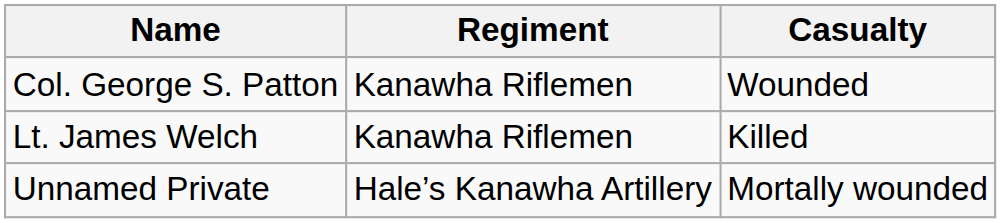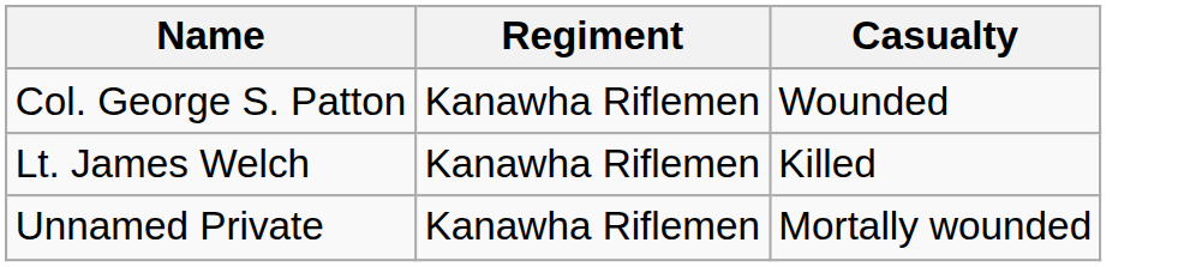 <table class="wikitable">
 <tr>
 <th>Name</th>
 <th>Regiment</th>
 <th>Casualty</th>
 </tr>
 <tr>
 <td>Col. George S. Patton</td>
 <td>Kanawha Riflemen</td>
 <td>Wounded</td>
 </tr>
 <tr>
 <td>Lt. James Welch</td>
 <td>Kanawha Riflemen</td>
 <td>Killed</td>
 </tr>
 <tr>
 <td>Unnamed Private</td>
-<td>Hale’s Kanawha Artillery</td>
+<td>Kanawha Riflemen</td>
 <td>Mortally wounded</td>
 </tr>
 </table>
